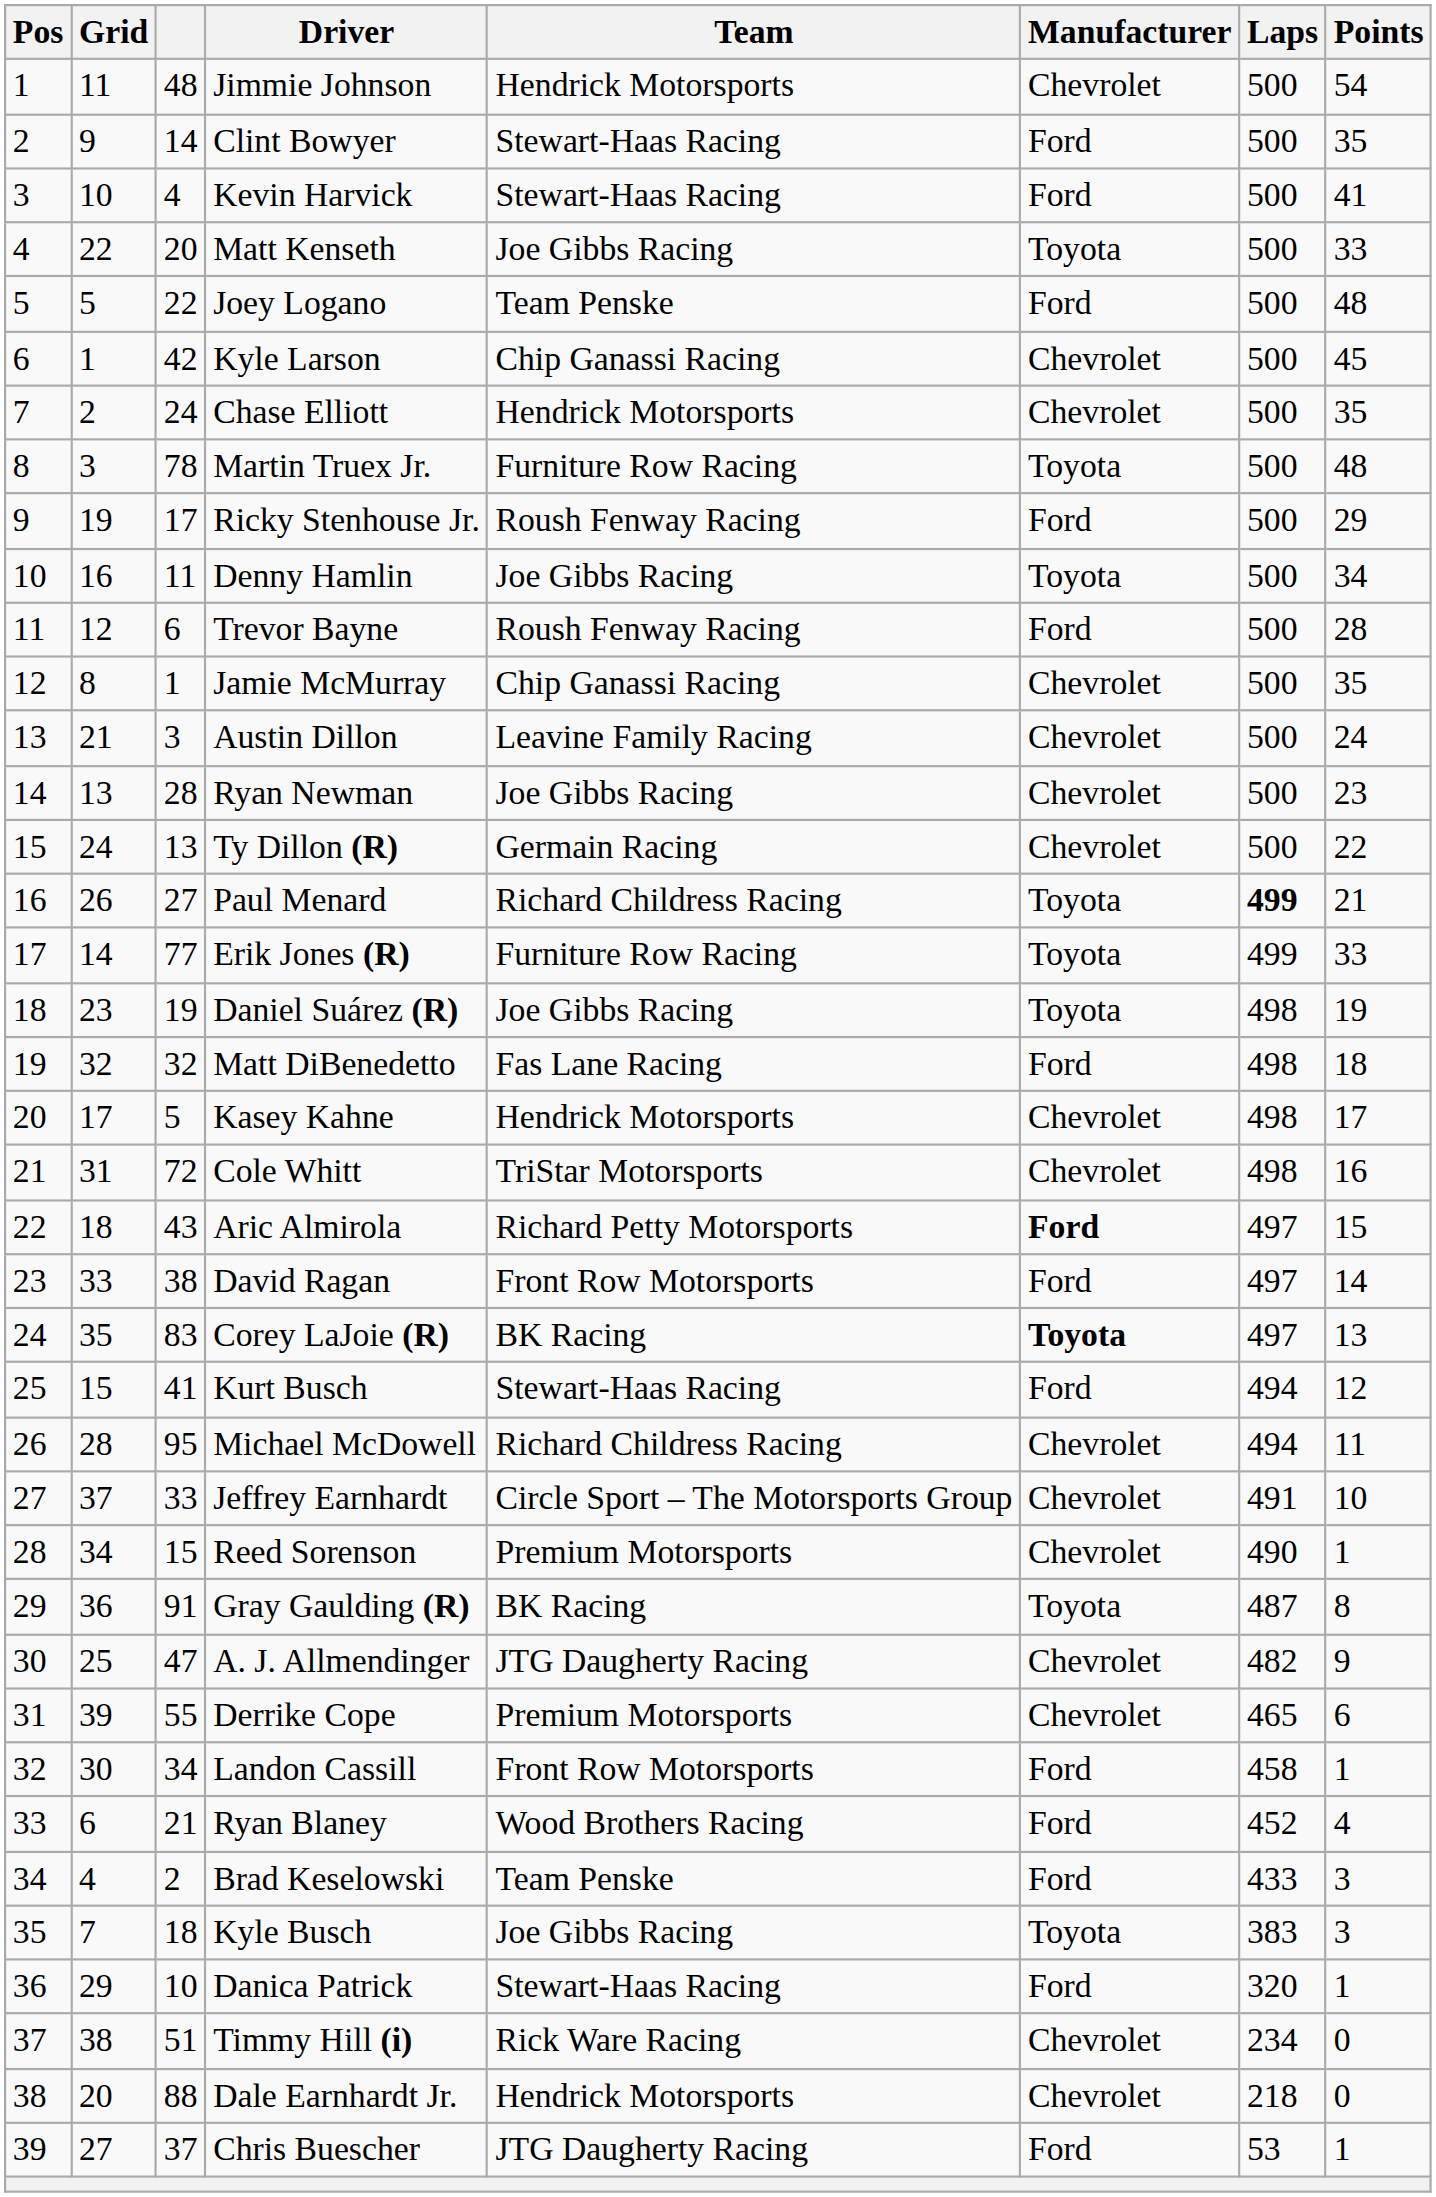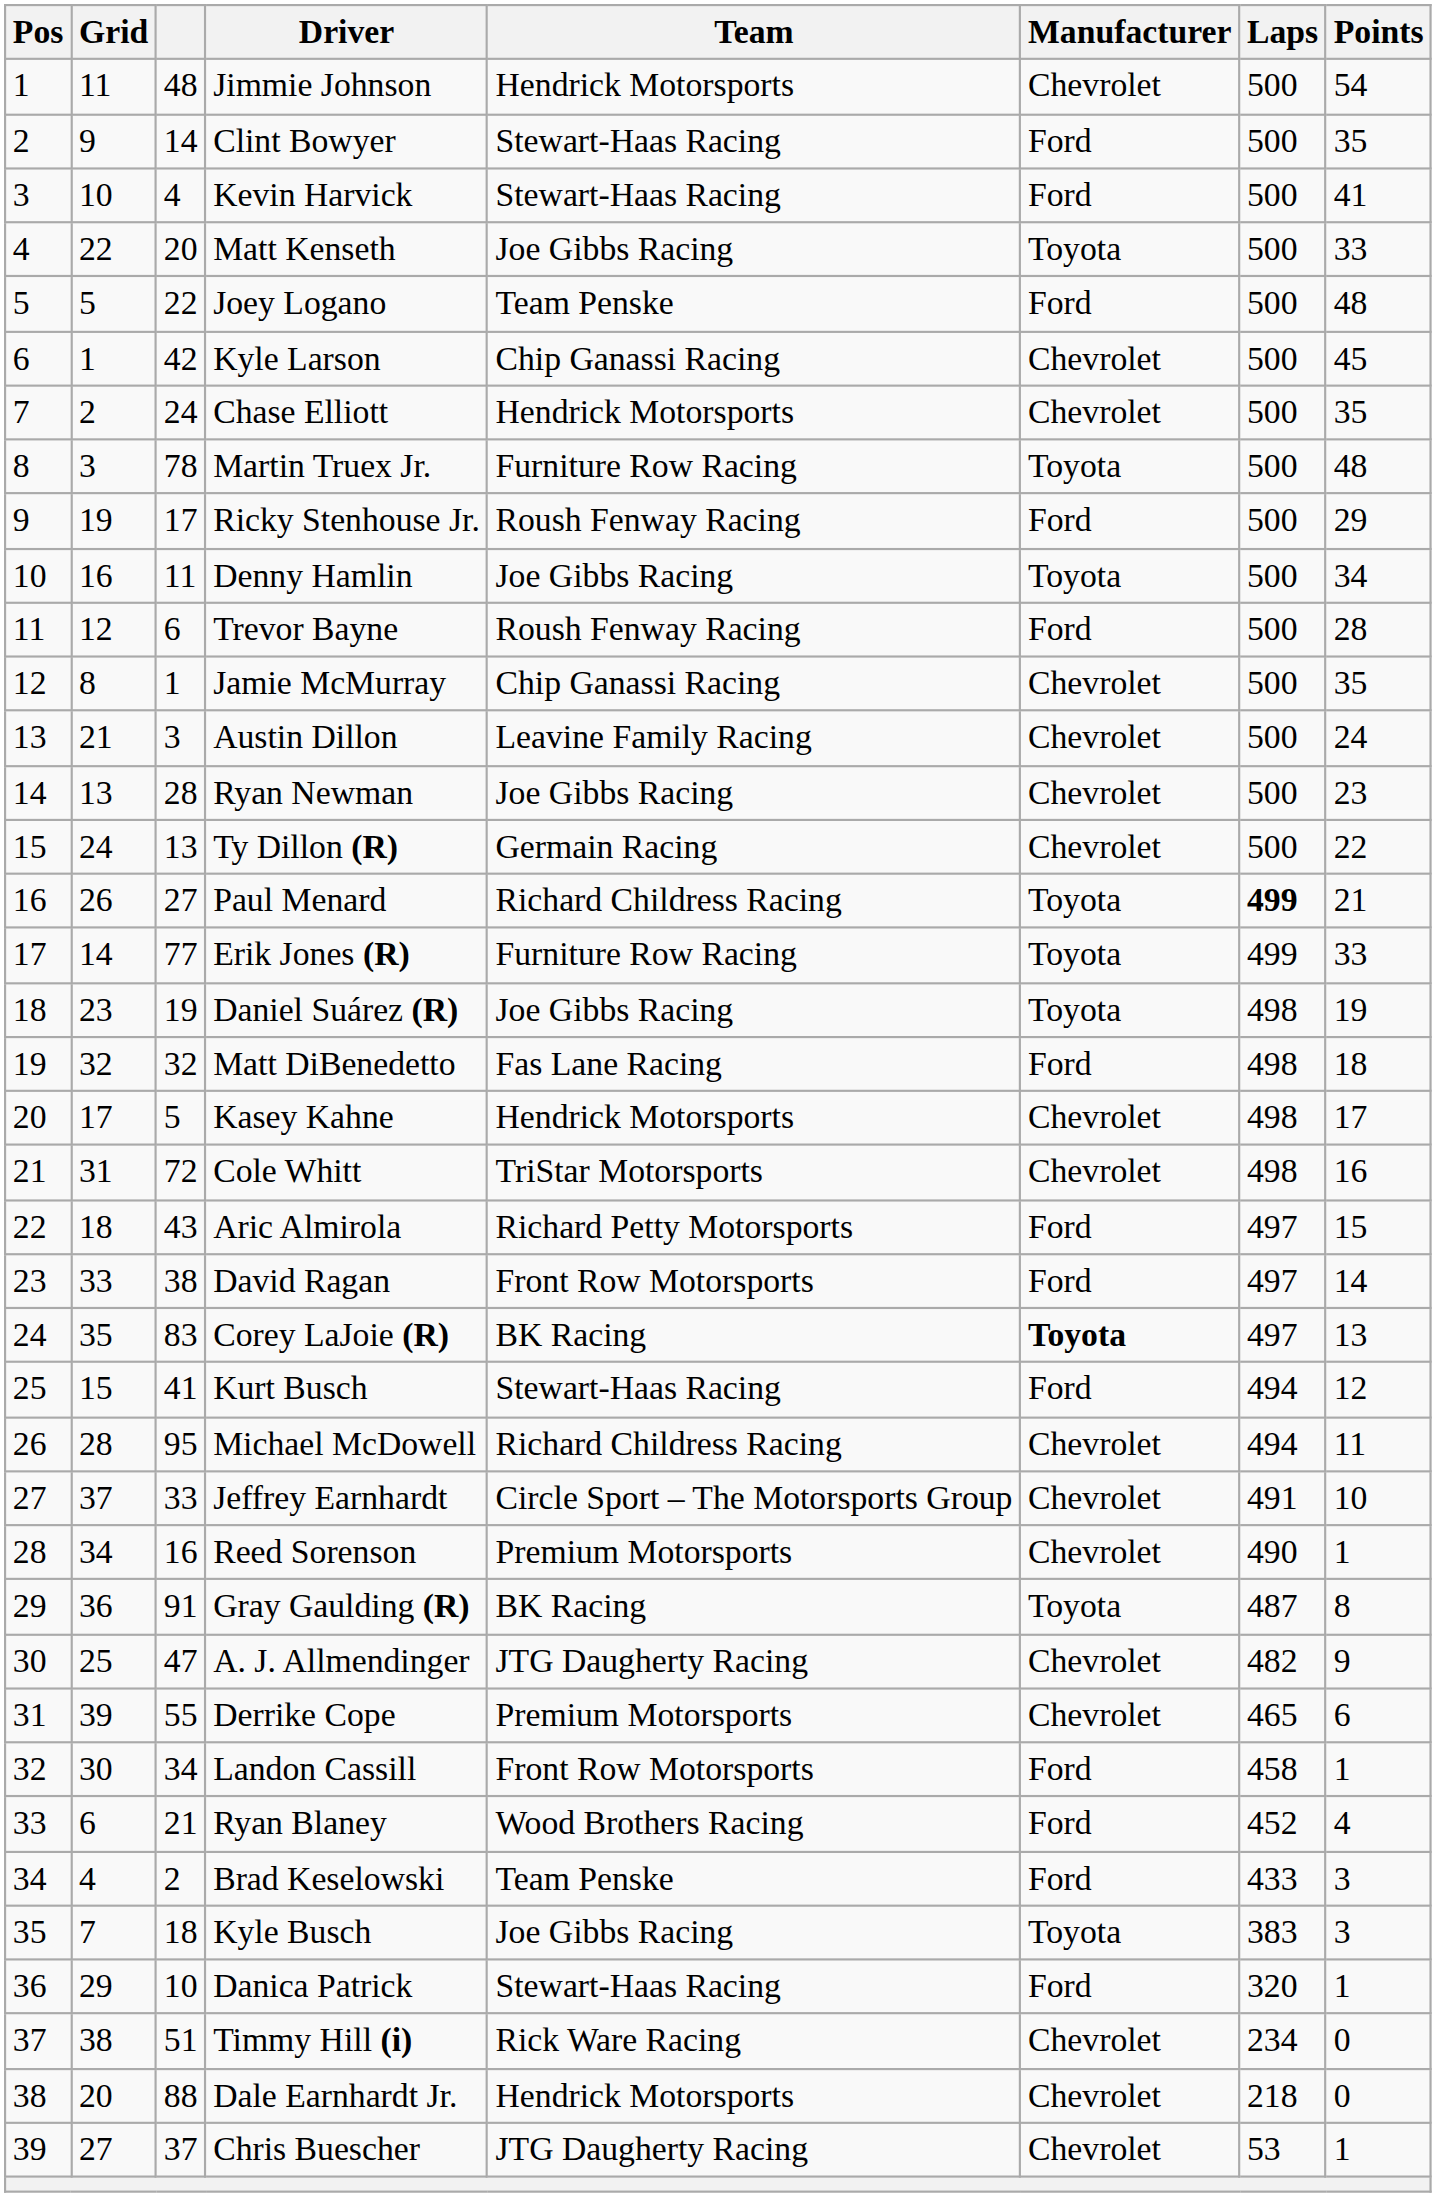 <table class="wikitable" style="font-size:98%">
 <tr>
 <th>Pos</th>
 <th>Grid</th>
 <th></th>
 <th>Driver</th>
 <th>Team</th>
 <th>Manufacturer</th>
 <th>Laps</th>
 <th>Points</th>
 </tr>
 <tr>
 <td>1</td>
 <td>11</td>
 <td>48</td>
 <td>Jimmie Johnson</td>
 <td>Hendrick Motorsports</td>
 <td>Chevrolet</td>
 <td>500</td>
 <td>54</td>
 </tr>
 <tr>
 <td>2</td>
 <td>9</td>
 <td>14</td>
 <td>Clint Bowyer</td>
 <td>Stewart-Haas Racing</td>
 <td>Ford</td>
 <td>500</td>
 <td>35</td>
 </tr>
 <tr>
 <td>3</td>
 <td>10</td>
 <td>4</td>
 <td>Kevin Harvick</td>
 <td>Stewart-Haas Racing</td>
 <td>Ford</td>
 <td>500</td>
 <td>41</td>
 </tr>
 <tr>
 <td>4</td>
 <td>22</td>
 <td>20</td>
 <td>Matt Kenseth</td>
 <td>Joe Gibbs Racing</td>
 <td>Toyota</td>
 <td>500</td>
 <td>33</td>
 </tr>
 <tr>
 <td>5</td>
 <td>5</td>
 <td>22</td>
 <td>Joey Logano</td>
 <td>Team Penske</td>
 <td>Ford</td>
 <td>500</td>
 <td>48</td>
 </tr>
 <tr>
 <td>6</td>
 <td>1</td>
 <td>42</td>
 <td>Kyle Larson</td>
 <td>Chip Ganassi Racing</td>
 <td>Chevrolet</td>
 <td>500</td>
 <td>45</td>
 </tr>
 <tr>
 <td>7</td>
 <td>2</td>
 <td>24</td>
 <td>Chase Elliott</td>
 <td>Hendrick Motorsports</td>
 <td>Chevrolet</td>
 <td>500</td>
 <td>35</td>
 </tr>
 <tr>
 <td>8</td>
 <td>3</td>
 <td>78</td>
 <td>Martin Truex Jr.</td>
 <td>Furniture Row Racing</td>
 <td>Toyota</td>
 <td>500</td>
 <td>48</td>
 </tr>
 <tr>
 <td>9</td>
 <td>19</td>
 <td>17</td>
 <td>Ricky Stenhouse Jr.</td>
 <td>Roush Fenway Racing</td>
 <td>Ford</td>
 <td>500</td>
 <td>29</td>
 </tr>
 <tr>
 <td>10</td>
 <td>16</td>
 <td>11</td>
 <td>Denny Hamlin</td>
 <td>Joe Gibbs Racing</td>
 <td>Toyota</td>
 <td>500</td>
 <td>34</td>
 </tr>
 <tr>
 <td>11</td>
 <td>12</td>
 <td>6</td>
 <td>Trevor Bayne</td>
 <td>Roush Fenway Racing</td>
 <td>Ford</td>
 <td>500</td>
 <td>28</td>
 </tr>
 <tr>
 <td>12</td>
 <td>8</td>
 <td>1</td>
 <td>Jamie McMurray</td>
 <td>Chip Ganassi Racing</td>
 <td>Chevrolet</td>
 <td>500</td>
 <td>35</td>
 </tr>
 <tr>
 <td>13</td>
 <td>21</td>
 <td>3</td>
 <td>Austin Dillon</td>
 <td>Leavine Family Racing</td>
 <td>Chevrolet</td>
 <td>500</td>
 <td>24</td>
 </tr>
 <tr>
 <td>14</td>
 <td>13</td>
 <td>28</td>
 <td>Ryan Newman</td>
 <td>Joe Gibbs Racing</td>
 <td>Chevrolet</td>
 <td>500</td>
 <td>23</td>
 </tr>
 <tr>
 <td>15</td>
 <td>24</td>
 <td>13</td>
 <td>Ty Dillon <strong>(R)</strong></td>
 <td>Germain Racing</td>
 <td>Chevrolet</td>
 <td>500</td>
 <td>22</td>
 </tr>
 <tr>
 <td>16</td>
 <td>26</td>
 <td>27</td>
 <td>Paul Menard</td>
 <td>Richard Childress Racing</td>
 <td>Toyota</td>
 <td><strong>499</strong></td>
 <td>21</td>
 </tr>
 <tr>
 <td>17</td>
 <td>14</td>
 <td>77</td>
 <td>Erik Jones <strong>(R)</strong></td>
 <td>Furniture Row Racing</td>
 <td>Toyota</td>
 <td>499</td>
 <td>33</td>
 </tr>
 <tr>
 <td>18</td>
 <td>23</td>
 <td>19</td>
 <td>Daniel Suárez <strong>(R)</strong></td>
 <td>Joe Gibbs Racing</td>
 <td>Toyota</td>
 <td>498</td>
 <td>19</td>
 </tr>
 <tr>
 <td>19</td>
 <td>32</td>
 <td>32</td>
 <td>Matt DiBenedetto</td>
 <td>Fas Lane Racing</td>
 <td>Ford</td>
 <td>498</td>
 <td>18</td>
 </tr>
 <tr>
 <td>20</td>
 <td>17</td>
 <td>5</td>
 <td>Kasey Kahne</td>
 <td>Hendrick Motorsports</td>
 <td>Chevrolet</td>
 <td>498</td>
 <td>17</td>
 </tr>
 <tr>
 <td>21</td>
 <td>31</td>
 <td>72</td>
 <td>Cole Whitt</td>
 <td>TriStar Motorsports</td>
 <td>Chevrolet</td>
 <td>498</td>
 <td>16</td>
 </tr>
 <tr>
 <td>22</td>
 <td>18</td>
 <td>43</td>
 <td>Aric Almirola</td>
 <td>Richard Petty Motorsports</td>
-<td><strong>Ford</strong></td>
+<td>Ford</td>
 <td>497</td>
 <td>15</td>
 </tr>
 <tr>
 <td>23</td>
 <td>33</td>
 <td>38</td>
 <td>David Ragan</td>
 <td>Front Row Motorsports</td>
 <td>Ford</td>
 <td>497</td>
 <td>14</td>
 </tr>
 <tr>
 <td>24</td>
 <td>35</td>
 <td>83</td>
 <td>Corey LaJoie <strong>(R)</strong></td>
 <td>BK Racing</td>
 <td><strong>Toyota</strong></td>
 <td>497</td>
 <td>13</td>
 </tr>
 <tr>
 <td>25</td>
 <td>15</td>
 <td>41</td>
 <td>Kurt Busch</td>
 <td>Stewart-Haas Racing</td>
 <td>Ford</td>
 <td>494</td>
 <td>12</td>
 </tr>
 <tr>
 <td>26</td>
 <td>28</td>
 <td>95</td>
 <td>Michael McDowell</td>
 <td>Richard Childress Racing</td>
 <td>Chevrolet</td>
 <td>494</td>
 <td>11</td>
 </tr>
 <tr>
 <td>27</td>
 <td>37</td>
 <td>33</td>
 <td>Jeffrey Earnhardt</td>
 <td>Circle Sport – The Motorsports Group</td>
 <td>Chevrolet</td>
 <td>491</td>
 <td>10</td>
 </tr>
 <tr>
 <td>28</td>
 <td>34</td>
-<td>15</td>
+<td>16</td>
 <td>Reed Sorenson</td>
 <td>Premium Motorsports</td>
 <td>Chevrolet</td>
 <td>490</td>
 <td>1</td>
 </tr>
 <tr>
 <td>29</td>
 <td>36</td>
 <td>91</td>
 <td>Gray Gaulding <strong>(R)</strong></td>
 <td>BK Racing</td>
 <td>Toyota</td>
 <td>487</td>
 <td>8</td>
 </tr>
 <tr>
 <td>30</td>
 <td>25</td>
 <td>47</td>
 <td>A. J. Allmendinger</td>
 <td>JTG Daugherty Racing</td>
 <td>Chevrolet</td>
 <td>482</td>
 <td>9</td>
 </tr>
 <tr>
 <td>31</td>
 <td>39</td>
 <td>55</td>
 <td>Derrike Cope</td>
 <td>Premium Motorsports</td>
 <td>Chevrolet</td>
 <td>465</td>
 <td>6</td>
 </tr>
 <tr>
 <td>32</td>
 <td>30</td>
 <td>34</td>
 <td>Landon Cassill</td>
 <td>Front Row Motorsports</td>
 <td>Ford</td>
 <td>458</td>
 <td>1</td>
 </tr>
 <tr>
 <td>33</td>
 <td>6</td>
 <td>21</td>
 <td>Ryan Blaney</td>
 <td>Wood Brothers Racing</td>
 <td>Ford</td>
 <td>452</td>
 <td>4</td>
 </tr>
 <tr>
 <td>34</td>
 <td>4</td>
 <td>2</td>
 <td>Brad Keselowski</td>
 <td>Team Penske</td>
 <td>Ford</td>
 <td>433</td>
 <td>3</td>
 </tr>
 <tr>
 <td>35</td>
 <td>7</td>
 <td>18</td>
 <td>Kyle Busch</td>
 <td>Joe Gibbs Racing</td>
 <td>Toyota</td>
 <td>383</td>
 <td>3</td>
 </tr>
 <tr>
 <td>36</td>
 <td>29</td>
 <td>10</td>
 <td>Danica Patrick</td>
 <td>Stewart-Haas Racing</td>
 <td>Ford</td>
 <td>320</td>
 <td>1</td>
 </tr>
 <tr>
 <td>37</td>
 <td>38</td>
 <td>51</td>
 <td>Timmy Hill <strong>(i)</strong></td>
 <td>Rick Ware Racing</td>
 <td>Chevrolet</td>
 <td>234</td>
 <td>0</td>
 </tr>
 <tr>
 <td>38</td>
 <td>20</td>
 <td>88</td>
 <td>Dale Earnhardt Jr.</td>
 <td>Hendrick Motorsports</td>
 <td>Chevrolet</td>
 <td>218</td>
 <td>0</td>
 </tr>
 <tr>
 <td>39</td>
 <td>27</td>
 <td>37</td>
 <td>Chris Buescher</td>
 <td>JTG Daugherty Racing</td>
-<td>Ford</td>
+<td>Chevrolet</td>
 <td>53</td>
 <td>1</td>
 </tr>
 <tr>
 <th colspan="8"></th>
 </tr>
 </table>
